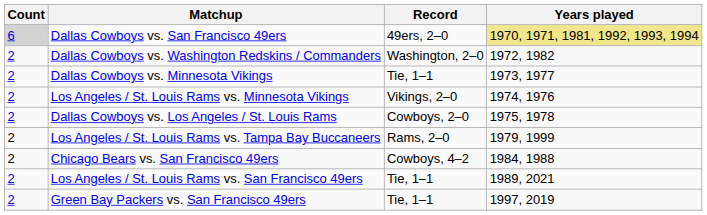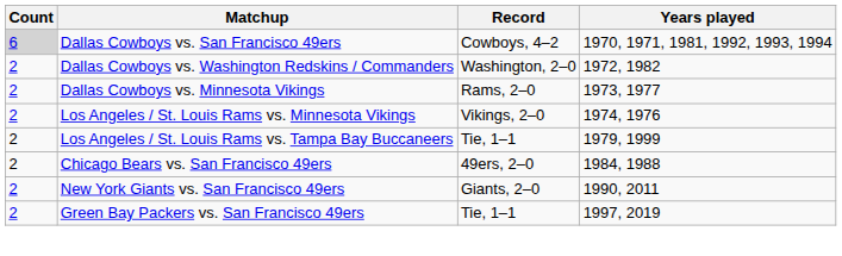 <table class="wikitable">
 <tr>
 <th>Count</th>
 <th>Matchup</th>
 <th>Record</th>
 <th>Years played</th>
 </tr>
 <tr>
 <td style="background: lightgrey;"><a href='#'>6</a></td>
 <td><a href='#'>Dallas Cowboys</a> vs. <a href='#'>San Francisco 49ers</a></td>
-<td>49ers, 2–0</td>
-<td style="background: khaki;">1970, 1971, 1981, 1992, 1993, 1994</td>
+<td>Cowboys, 4–2</td>
+<td>1970, 1971, 1981, 1992, 1993, 1994</td>
 </tr>
 <tr>
 <td><a href='#'>2</a></td>
 <td><a href='#'>Dallas Cowboys</a> vs. <a href='#'>Washington Redskins / Commanders</a></td>
 <td>Washington, 2–0</td>
 <td>1972, 1982</td>
 </tr>
 <tr>
 <td><a href='#'>2</a></td>
 <td><a href='#'>Dallas Cowboys</a> vs. <a href='#'>Minnesota Vikings</a></td>
-<td>Tie, 1–1</td>
+<td>Rams, 2–0</td>
 <td>1973, 1977</td>
 </tr>
 <tr>
 <td><a href='#'>2</a></td>
 <td><a href='#'>Los Angeles / St. Louis Rams</a> vs. <a href='#'>Minnesota Vikings</a></td>
 <td>Vikings, 2–0</td>
 <td>1974, 1976</td>
 </tr>
 <tr>
-<td><a href='#'>2</a></td>
-<td><a href='#'>Dallas Cowboys</a> vs. <a href='#'>Los Angeles / St. Louis Rams</a></td>
-<td>Cowboys, 2–0</td>
-<td>1975, 1978</td>
-</tr>
-<tr>
 <td>2</td>
 <td><a href='#'>Los Angeles / St. Louis Rams</a> vs. <a href='#'>Tampa Bay Buccaneers</a></td>
-<td>Rams, 2–0</td>
+<td>Tie, 1–1</td>
 <td>1979, 1999</td>
 </tr>
 <tr>
 <td>2</td>
 <td><a href='#'>Chicago Bears</a> vs. <a href='#'>San Francisco 49ers</a></td>
-<td>Cowboys, 4–2</td>
+<td>49ers, 2–0</td>
 <td>1984, 1988</td>
 </tr>
 <tr>
 <td><a href='#'>2</a></td>
-<td><a href='#'>Los Angeles / St. Louis Rams</a> vs. <a href='#'>San Francisco 49ers</a></td>
-<td>Tie, 1–1</td>
-<td>1989, 2021</td>
+<td><a href='#'>New York Giants</a> vs. <a href='#'>San Francisco 49ers</a></td>
+<td>Giants, 2–0</td>
+<td>1990, 2011</td>
 </tr>
 <tr>
 <td><a href='#'>2</a></td>
 <td><a href='#'>Green Bay Packers</a> vs. <a href='#'>San Francisco 49ers</a></td>
 <td>Tie, 1–1</td>
 <td>1997, 2019</td>
 </tr>
 </table>
